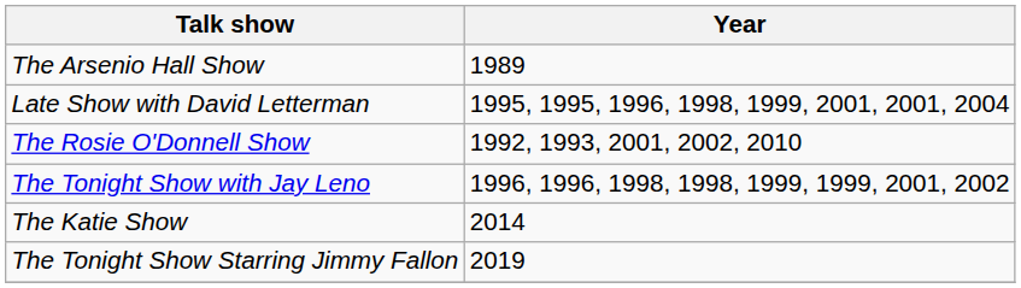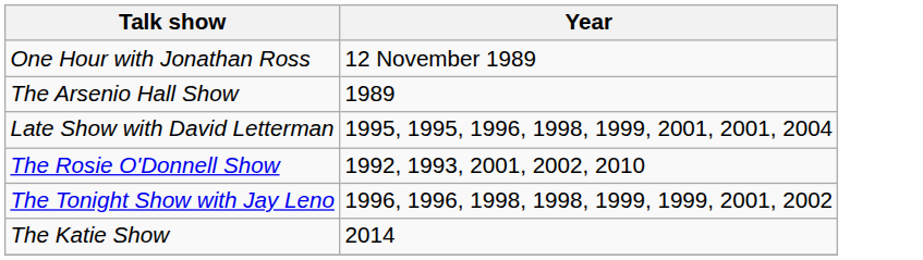 <table class="wikitable">
 <tr>
 <th>Talk show</th>
 <th>Year</th>
+</tr>
+<tr>
+<td><em>One Hour with Jonathan Ross</em></td>
+<td>12 November 1989</td>
 </tr>
 <tr>
 <td><em>The Arsenio Hall Show</em></td>
 <td>1989</td>
 </tr>
 <tr>
 <td><em>Late Show with David Letterman</em></td>
 <td>1995, 1995, 1996, 1998, 1999, 2001, 2001, 2004</td>
 </tr>
 <tr>
 <td><em><a href='#'>The Rosie O'Donnell Show</a></em></td>
 <td>1992, 1993, 2001, 2002, 2010</td>
 </tr>
 <tr>
 <td><em><a href='#'>The Tonight Show with Jay Leno</a></em></td>
 <td>1996, 1996, 1998, 1998, 1999, 1999, 2001, 2002</td>
 </tr>
 <tr>
 <td><em>The Katie Show</em></td>
 <td>2014</td>
 </tr>
 <tr>
-<td><em>The Tonight Show Starring Jimmy Fallon</em></td>
-<td>2019</td>
-</tr>
-<tr>
 </tr>
 </table>
